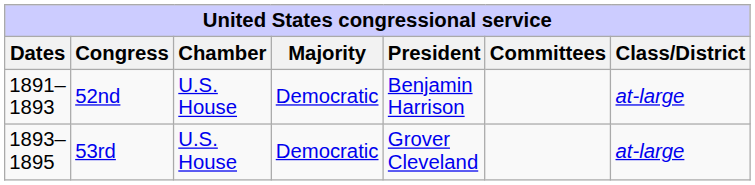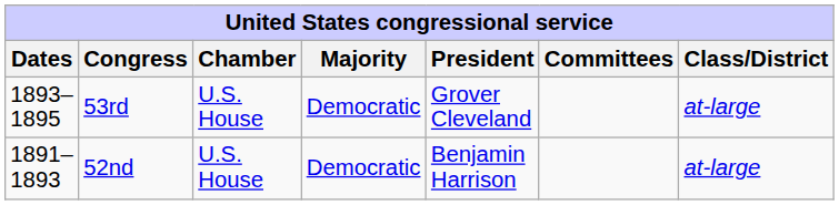 <table class=wikitable style="width: 94%" style="text-align: center;" align="center">
 <tr bgcolor=#cccccc>
 <th colspan=7 style="background: #ccccff;">United States congressional service</th>
 </tr>
 <tr>
 <th><strong>Dates</strong></th>
 <th><strong>Congress</strong></th>
 <th><strong>Chamber</strong></th>
 <th><strong>Majority</strong></th>
 <th><strong>President</strong></th>
 <th><strong>Committees</strong></th>
 <th><strong>Class/District</strong></th>
 </tr>
 <tr>
+<td>1893–1895</td>
+<td><a href='#'>53rd</a></td>
+<td><a href='#'>U.S. House</a></td>
+<td><a href='#'>Democratic</a></td>
+<td><a href='#'>Grover Cleveland</a></td>
+<td></td>
+<td><a href='#'><em>at-large</em></a></td>
+</tr>
+<tr>
 <td>1891–1893</td>
 <td><a href='#'>52nd</a></td>
 <td><a href='#'>U.S. House</a></td>
 <td><a href='#'>Democratic</a></td>
 <td><a href='#'>Benjamin Harrison</a></td>
 <td></td>
 <td><a href='#'><em>at-large</em></a></td>
 </tr>
-<tr>
-<td>1893–1895</td>
-<td><a href='#'>53rd</a></td>
-<td><a href='#'>U.S. House</a></td>
-<td><a href='#'>Democratic</a></td>
-<td><a href='#'>Grover Cleveland</a></td>
-<td></td>
-<td><a href='#'><em>at-large</em></a></td>
-</tr>
 </table>
